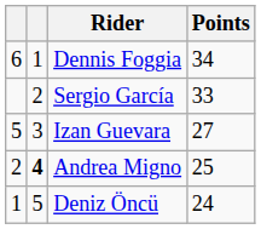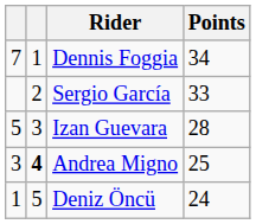 <table class="wikitable" style="font-size: 85%;">
 <tr>
 <th></th>
 <th></th>
 <th>Rider</th>
 <th>Points</th>
 </tr>
 <tr>
-<td> 6</td>
+<td> 7</td>
 <td align=center>1</td>
 <td> <a href='#'>Dennis Foggia</a></td>
 <td align=left>34</td>
 </tr>
 <tr>
 <td></td>
 <td align=center>2</td>
 <td> <a href='#'>Sergio García</a></td>
 <td align=left>33</td>
 </tr>
 <tr>
 <td> 5</td>
 <td align=center>3</td>
 <td> <a href='#'>Izan Guevara</a></td>
-<td align=left>27</td>
+<td align=left>28</td>
 </tr>
 <tr>
-<td> 2</td>
+<td> 3</td>
 <td align=center><strong>4</strong></td>
 <td> <a href='#'>Andrea Migno</a></td>
 <td align=left>25</td>
 </tr>
 <tr>
 <td> 1</td>
 <td align=center>5</td>
 <td> <a href='#'>Deniz Öncü</a></td>
 <td align=left>24</td>
 </tr>
 </table>
